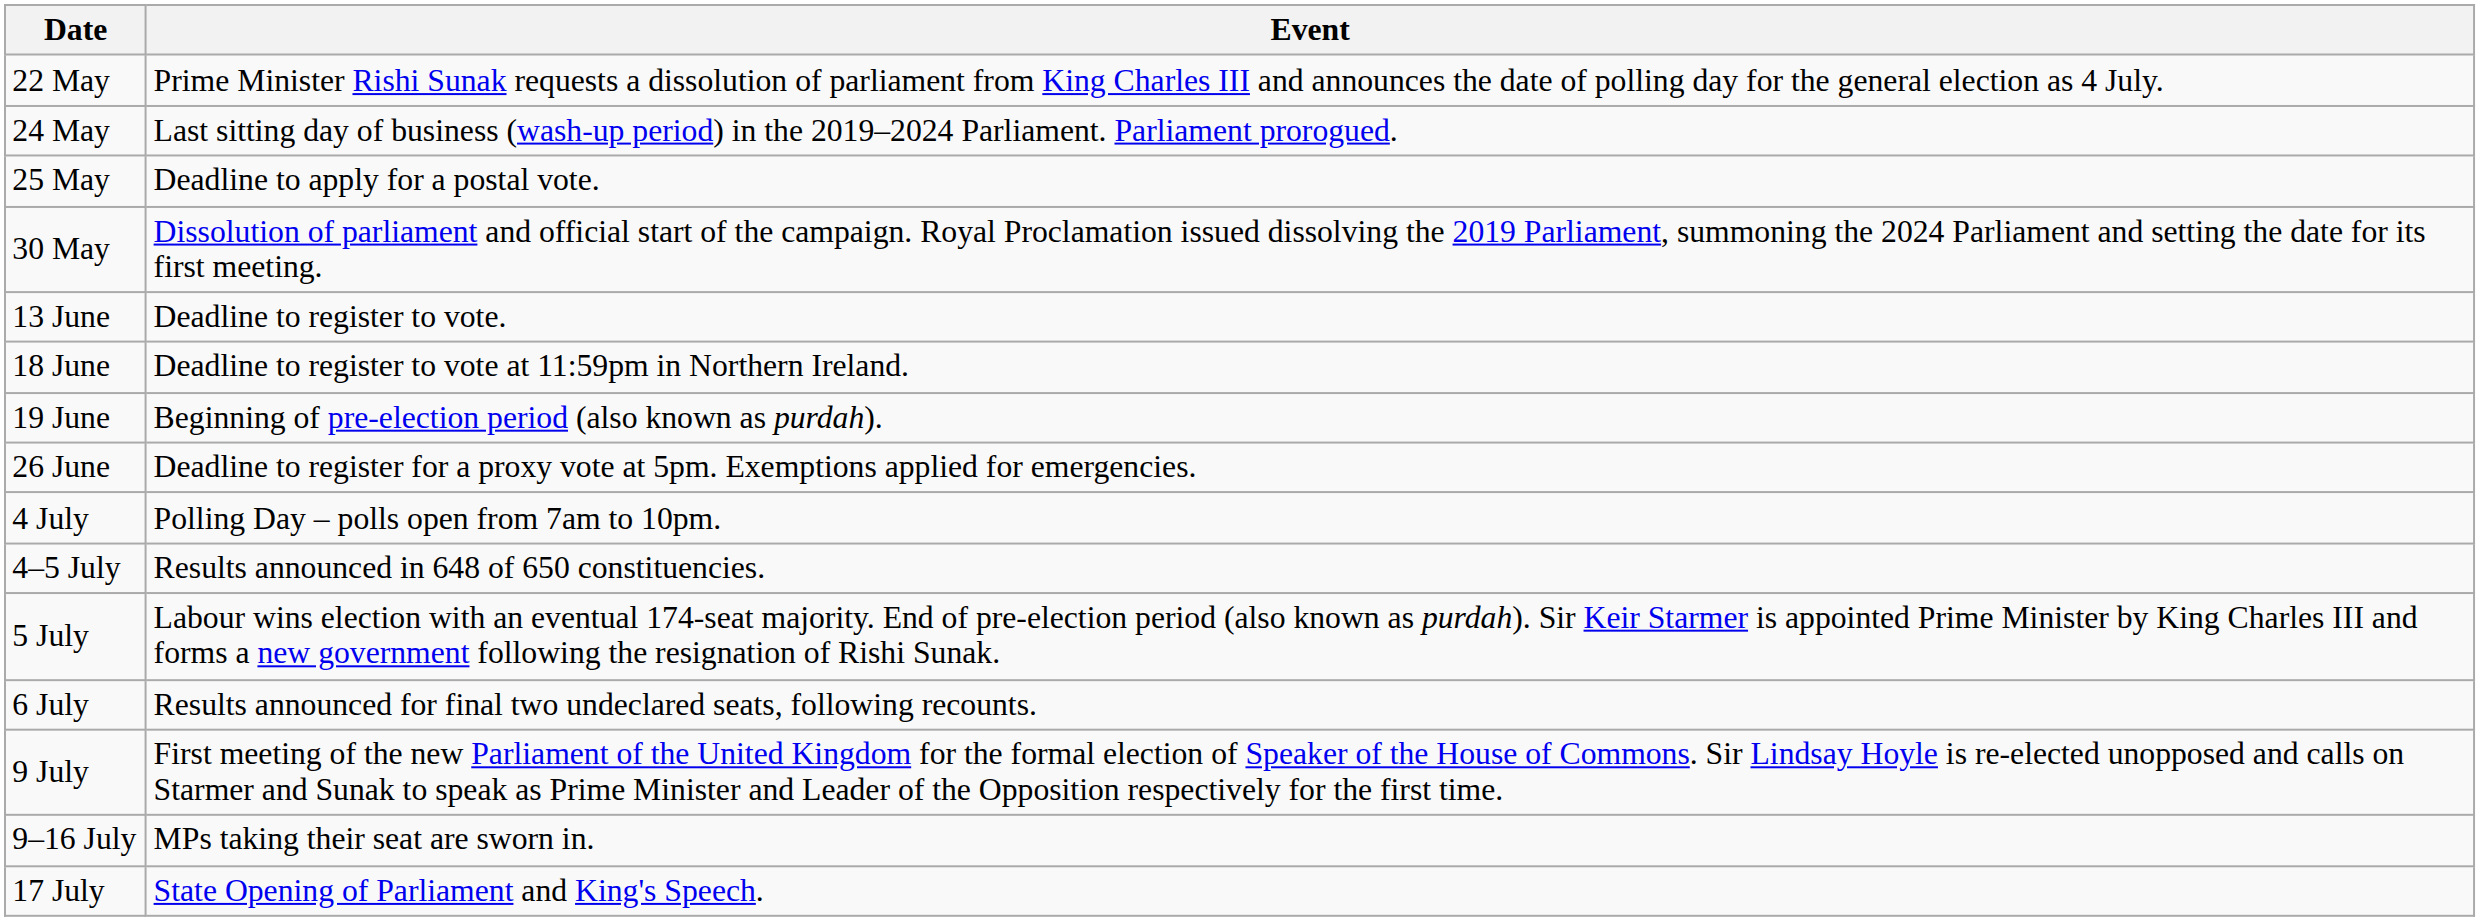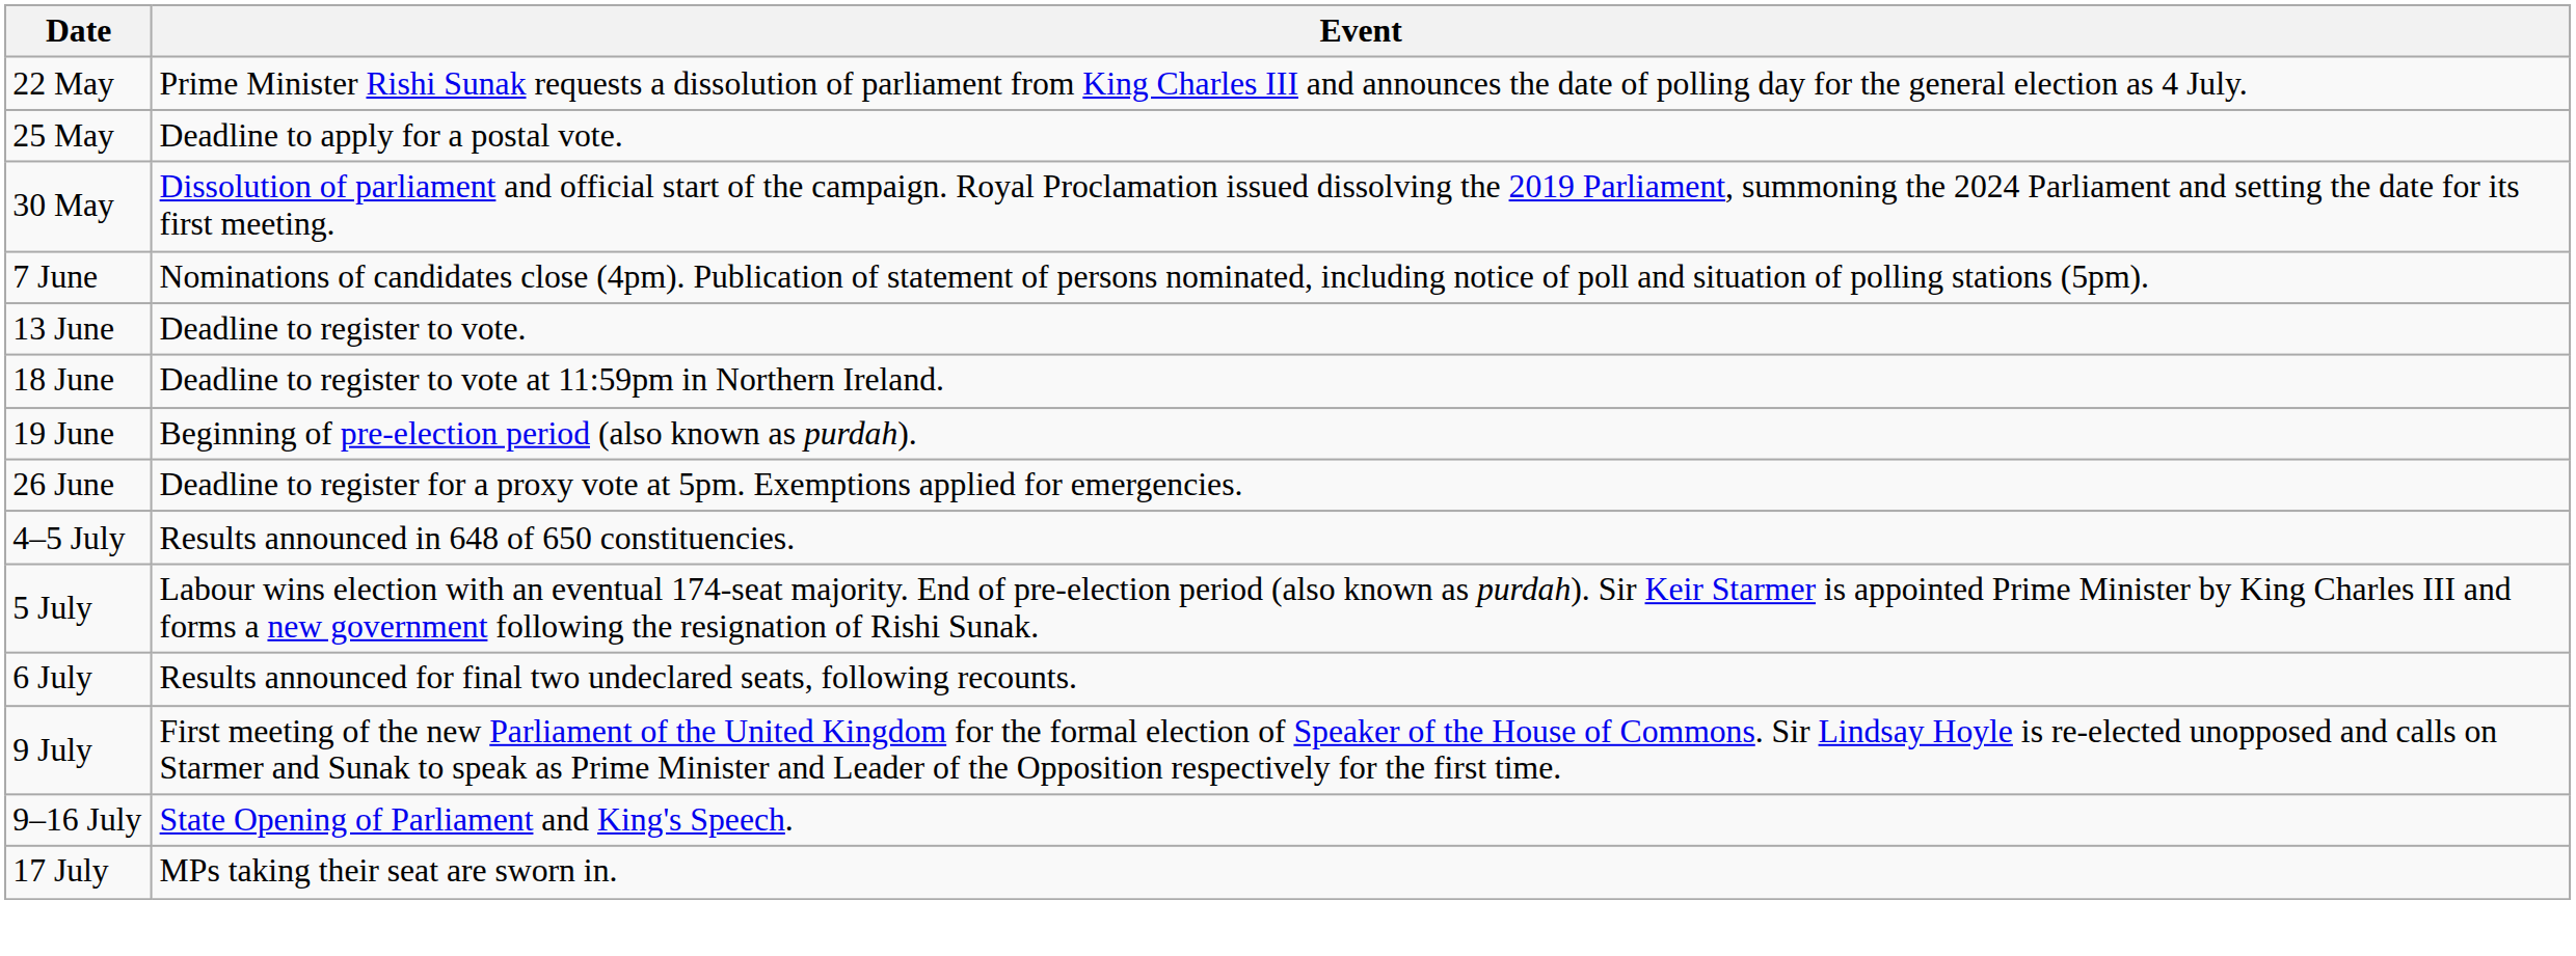 <table class="wikitable">
 <tr>
 <th style="width:4em">Date</th>
 <th>Event</th>
 </tr>
 <tr>
 <td>22 May</td>
 <td>Prime Minister <a href='#'>Rishi Sunak</a> requests a dissolution of parliament from <a href='#'>King Charles III</a> and announces the date of polling day for the general election as 4 July.</td>
 </tr>
 <tr>
-<td>24 May</td>
-<td>Last sitting day of business (<a href='#'>wash-up period</a>) in the 2019–2024 Parliament. <a href='#'>Parliament prorogued</a>.</td>
-</tr>
-<tr>
 <td>25 May</td>
 <td>Deadline to apply for a postal vote.</td>
 </tr>
 <tr>
 <td>30 May</td>
 <td><a href='#'>Dissolution of parliament</a> and official start of the campaign. Royal Proclamation issued dissolving the <a href='#'>2019 Parliament</a>, summoning the 2024 Parliament and setting the date for its first meeting.</td>
+</tr>
+<tr>
+<td>7 June</td>
+<td>Nominations of candidates close (4pm). Publication of statement of persons nominated, including notice of poll and situation of polling stations (5pm).</td>
 </tr>
 <tr>
 <td>13 June</td>
 <td>Deadline to register to vote.</td>
 </tr>
 <tr>
 <td>18 June</td>
 <td>Deadline to register to vote at 11:59pm in Northern Ireland.</td>
 </tr>
 <tr>
 <td>19 June</td>
 <td>Beginning of <a href='#'>pre-election period</a> (also known as <em>purdah</em>).</td>
 </tr>
 <tr>
 <td>26 June</td>
 <td>Deadline to register for a proxy vote at 5pm. Exemptions applied for emergencies.</td>
-</tr>
-<tr>
-<td>4 July</td>
-<td>Polling Day – polls open from 7am to 10pm.</td>
 </tr>
 <tr>
 <td>4–5 July</td>
 <td>Results announced in 648 of 650 constituencies.</td>
 </tr>
 <tr>
 <td>5 July</td>
 <td>Labour wins election with an eventual 174-seat majority. End of pre-election period (also known as <em>purdah</em>). Sir <a href='#'>Keir Starmer</a> is appointed Prime Minister by King Charles III and forms a <a href='#'>new government</a> following the resignation of Rishi Sunak.</td>
 </tr>
 <tr>
 <td>6 July</td>
 <td>Results announced for final two undeclared seats, following recounts.</td>
 </tr>
 <tr>
 <td>9 July</td>
 <td>First meeting of the new <a href='#'>Parliament of the United Kingdom</a> for the formal election of <a href='#'>Speaker of the House of Commons</a>. Sir <a href='#'>Lindsay Hoyle</a> is re-elected unopposed and calls on Starmer and Sunak to speak as Prime Minister and Leader of the Opposition respectively for the first time.</td>
 </tr>
 <tr>
 <td>9–16 July</td>
-<td>MPs taking their seat are sworn in.</td>
+<td><a href='#'>State Opening of Parliament</a> and <a href='#'>King's Speech</a>.</td>
 </tr>
 <tr>
 <td>17 July</td>
-<td><a href='#'>State Opening of Parliament</a> and <a href='#'>King's Speech</a>.</td>
+<td>MPs taking their seat are sworn in.</td>
 </tr>
 </table>
